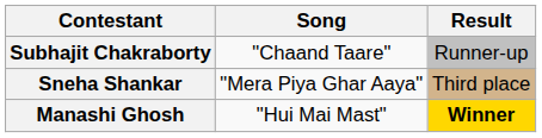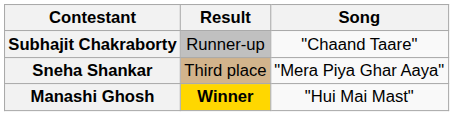 <table class="wikitable unsortable" style="text-align:center;">
 <tr>
 <th>Contestant</th>
+<th>Result</th>
 <th>Song</th>
-<th>Result</th>
 </tr>
 <tr>
 <th>Subhajit Chakraborty</th>
+<td style="background:silver;">Runner-up</td>
 <td>"Chaand Taare"</td>
-<td style="background:silver;">Runner-up</td>
 </tr>
 <tr>
 <th>Sneha Shankar</th>
+<td style="background:tan;">Third place</td>
 <td>"Mera Piya Ghar Aaya"</td>
-<td style="background:tan;">Third place</td>
 </tr>
 <tr>
 <th>Manashi Ghosh</th>
+<td style="background:gold;"><strong>Winner</strong></td>
 <td>"Hui Mai Mast"</td>
-<td style="background:gold;"><strong>Winner</strong></td>
 </tr>
 </table>
